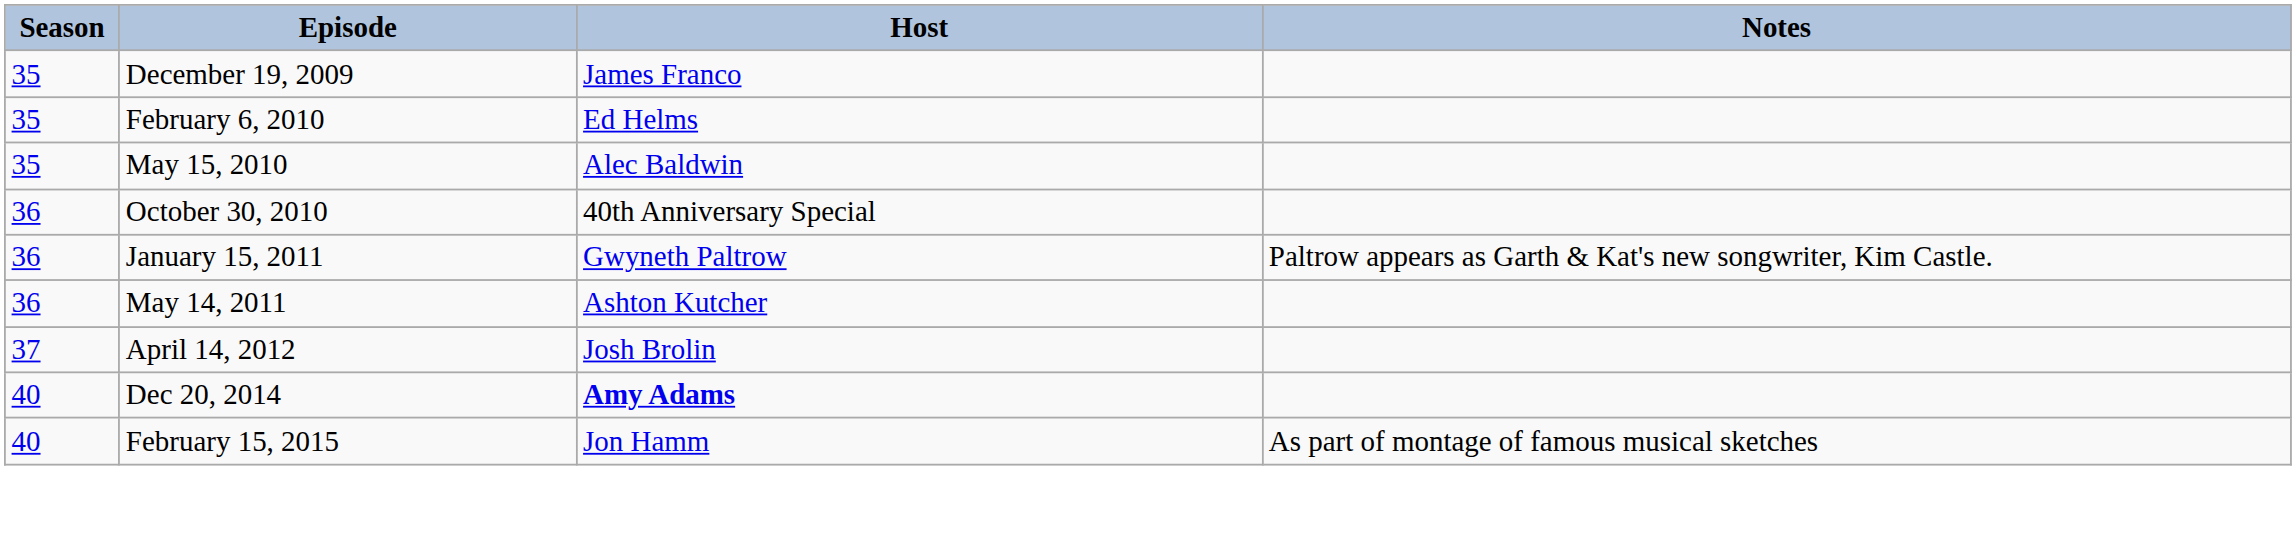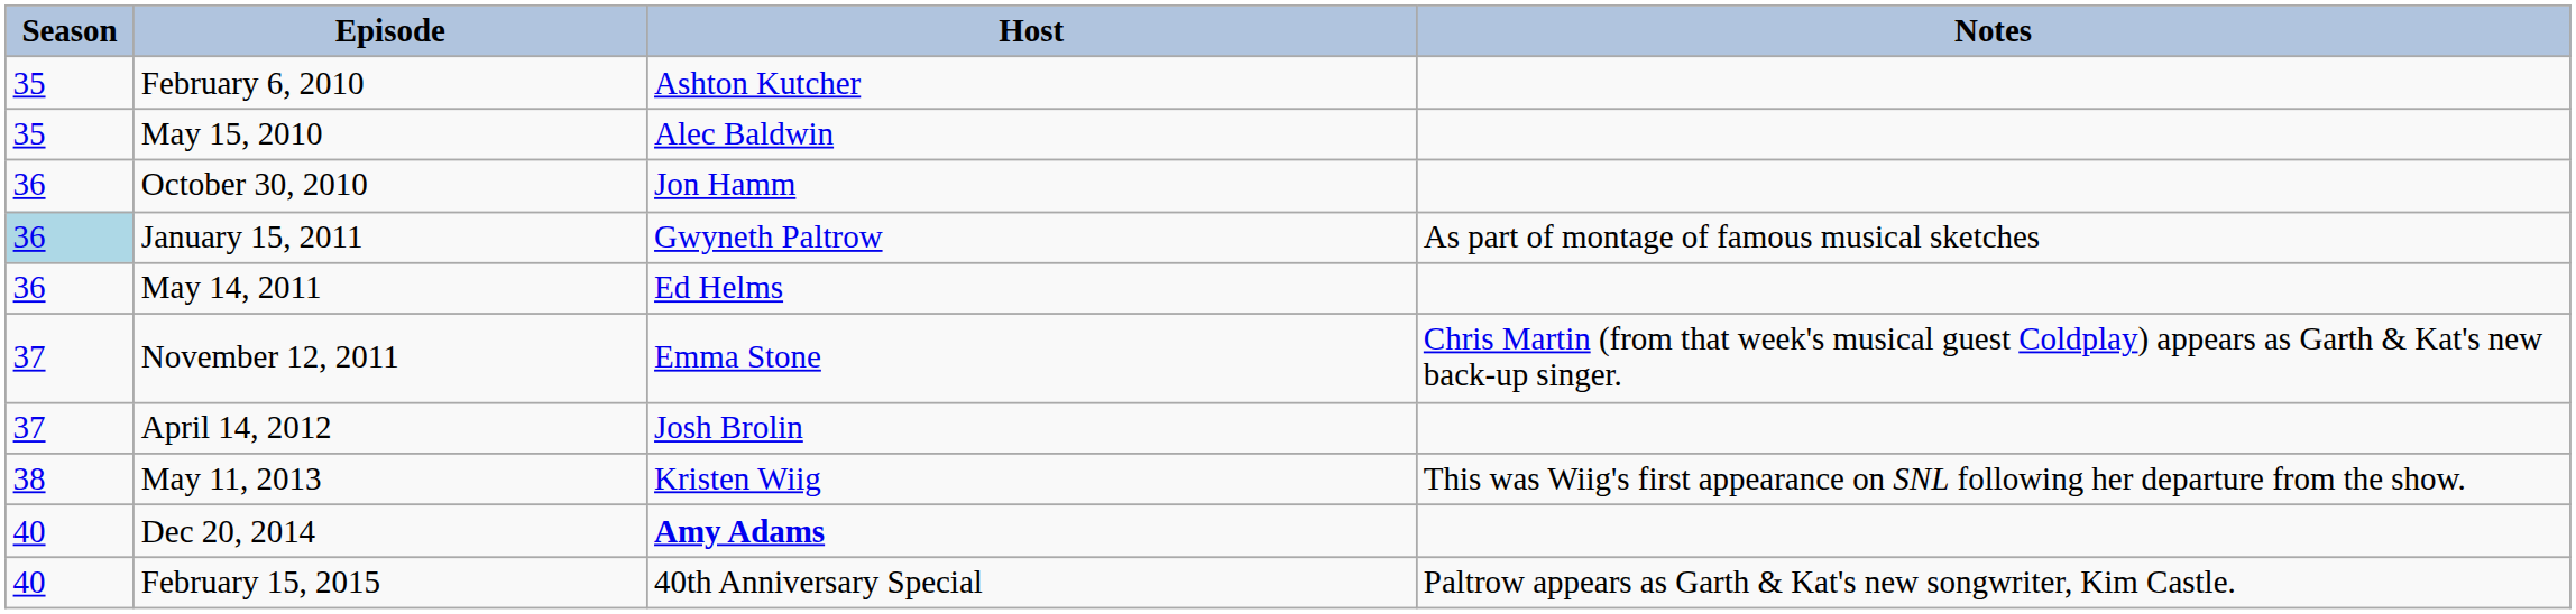 <table class="wikitable" style="width:100%;">
 <tr>
 <th style="background:#B0C4DE;" width="5%">Season</th>
 <th style="background:#B0C4DE;" width="20%">Episode</th>
 <th style="background:#B0C4DE;" width="30%">Host</th>
 <th style="background:#B0C4DE;" width="45%">Notes</th>
 </tr>
 <tr>
 <td><a href='#'>35</a></td>
-<td>December 19, 2009</td>
-<td><a href='#'>James Franco</a></td>
-<td></td>
-</tr>
-<tr>
-<td><a href='#'>35</a></td>
 <td>February 6, 2010</td>
-<td><a href='#'>Ed Helms</a></td>
+<td><a href='#'>Ashton Kutcher</a></td>
 <td></td>
 </tr>
 <tr>
 <td><a href='#'>35</a></td>
 <td>May 15, 2010</td>
 <td><a href='#'>Alec Baldwin</a></td>
 <td></td>
 </tr>
 <tr>
 <td><a href='#'>36</a></td>
 <td>October 30, 2010</td>
-<td>40th Anniversary Special</td>
+<td><a href='#'>Jon Hamm</a></td>
 <td></td>
 </tr>
 <tr>
-<td><a href='#'>36</a></td>
+<td style="background: lightblue;"><a href='#'>36</a></td>
 <td>January 15, 2011</td>
 <td><a href='#'>Gwyneth Paltrow</a></td>
-<td>Paltrow appears as Garth & Kat's new songwriter, Kim Castle.</td>
+<td>As part of montage of famous musical sketches</td>
 </tr>
 <tr>
 <td><a href='#'>36</a></td>
 <td>May 14, 2011</td>
-<td><a href='#'>Ashton Kutcher</a></td>
+<td><a href='#'>Ed Helms</a></td>
 <td></td>
+</tr>
+<tr>
+<td><a href='#'>37</a></td>
+<td>November 12, 2011</td>
+<td><a href='#'>Emma Stone</a></td>
+<td><a href='#'>Chris Martin</a> (from that week's musical guest <a href='#'>Coldplay</a>) appears as Garth & Kat's new back-up singer.</td>
 </tr>
 <tr>
 <td><a href='#'>37</a></td>
 <td>April 14, 2012</td>
 <td><a href='#'>Josh Brolin</a></td>
 <td></td>
+</tr>
+<tr>
+<td><a href='#'>38</a></td>
+<td>May 11, 2013</td>
+<td><a href='#'>Kristen Wiig</a></td>
+<td>This was Wiig's first appearance on <em>SNL</em> following her departure from the show.</td>
 </tr>
 <tr>
 <td><a href='#'>40</a></td>
 <td>Dec 20, 2014</td>
 <td><strong><a href='#'>Amy Adams</a></strong></td>
 <td></td>
 </tr>
 <tr>
 <td><a href='#'>40</a></td>
 <td>February 15, 2015</td>
-<td><a href='#'>Jon Hamm</a></td>
-<td>As part of montage of famous musical sketches</td>
+<td>40th Anniversary Special</td>
+<td>Paltrow appears as Garth & Kat's new songwriter, Kim Castle.</td>
 </tr>
 </table>
